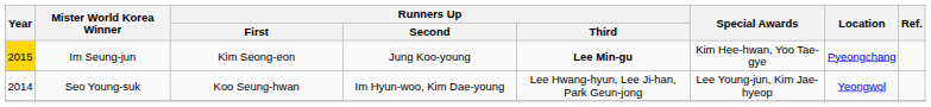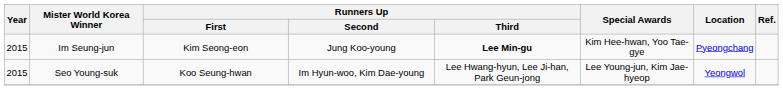 <table class="wikitable" style="font-size: 95%;" text-align:center">
 <tr>
 <th rowspan="2" width="1%">Year</th>
 <th rowspan="2"  width="200">Mister World Korea Winner</th>
 <th colspan="3"  width="800">Runners Up</th>
 <th rowspan="2" width="200">Special Awards</th>
 <th rowspan="2" width="1%">Location</th>
 <th rowspan="2" width="1%">Ref.</th>
 </tr>
 <tr style="text-align:center;">
 <th width="200">First</th>
 <th width="200">Second</th>
 <th width="200">Third</th>
 </tr>
 <tr style="text-align:center;">
-<td style="background: gold;">2015</td>
+<td>2015</td>
 <td>Im Seung-jun</td>
 <td>Kim Seong-eon</td>
 <td>Jung Koo-young</td>
 <td><strong>Lee Min-gu</strong></td>
 <td>Kim Hee-hwan, Yoo Tae-gye</td>
 <td><a href='#'>Pyeongchang</a></td>
 <td></td>
 </tr>
 <tr style="text-align:center;">
-<td>2014</td>
+<td>2015</td>
 <td>Seo Young-suk</td>
 <td>Koo Seung-hwan</td>
 <td>Im Hyun-woo, Kim Dae-young</td>
 <td>Lee Hwang-hyun, Lee Ji-han, Park Geun-jong</td>
 <td>Lee Young-jun, Kim Jae-hyeop</td>
 <td><a href='#'>Yeongwol</a></td>
 <td></td>
 </tr>
 <tr>
 </tr>
 </table>
